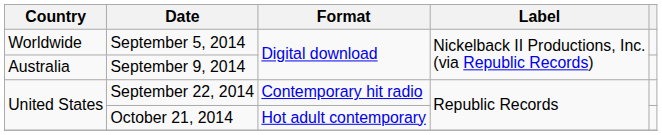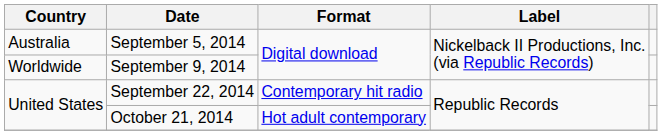 <table class="wikitable">
 <tr>
 <th>Country</th>
 <th>Date</th>
 <th>Format</th>
 <th>Label</th>
 <th></th>
 </tr>
 <tr>
-<td>Worldwide</td>
+<td>Australia</td>
 <td>September 5, 2014</td>
 <td rowspan="2"><a href='#'>Digital download</a></td>
 <td rowspan="2">Nickelback II Productions, Inc. <br>(via <a href='#'>Republic Records</a>)</td>
 <td></td>
 </tr>
 <tr>
-<td>Australia</td>
+<td>Worldwide</td>
 <td>September 9, 2014</td>
 <td></td>
 </tr>
 <tr>
 <td rowspan="2">United States</td>
 <td>September 22, 2014</td>
 <td><a href='#'>Contemporary hit radio</a></td>
 <td rowspan="2">Republic Records</td>
 <td></td>
 </tr>
 <tr>
 <td>October 21, 2014</td>
 <td><a href='#'>Hot adult contemporary</a></td>
 <td></td>
 </tr>
 <tr>
 </tr>
 </table>
